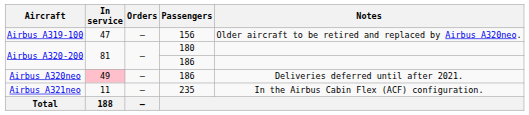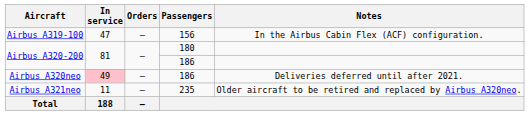 <table class="wikitable" style="border-collapse:collapse; text-align:center; margin:auto;">
 <tr>
 <th>Aircraft</th>
 <th>In<br>service</th>
 <th>Orders</th>
 <th>Passengers</th>
 <th>Notes</th>
 </tr>
 <tr 30>
 <td><a href='#'>Airbus A319-100</a></td>
 <td>47</td>
 <td>—</td>
 <td>156</td>
-<td>Older aircraft to be retired and replaced by <a href='#'>Airbus A320neo</a>.</td>
+<td>In the Airbus Cabin Flex (ACF) configuration.</td>
 </tr>
 <tr 30>
 <td rowspan="2"><a href='#'>Airbus A320-200</a></td>
 <td rowspan="2">81</td>
 <td rowspan="2">—</td>
 <td>180</td>
 <td></td>
 </tr>
 <tr>
 <td>186</td>
 <td></td>
 </tr>
 <tr>
 <td><a href='#'>Airbus A320neo</a></td>
 <td style="background: pink;">49</td>
 <td>—</td>
 <td>186</td>
 <td>Deliveries deferred until after 2021.</td>
 </tr>
 <tr>
 <td><a href='#'>Airbus A321neo</a></td>
 <td>11</td>
 <td>—</td>
 <td>235</td>
-<td>In the Airbus Cabin Flex (ACF) configuration.</td>
+<td>Older aircraft to be retired and replaced by <a href='#'>Airbus A320neo</a>.</td>
 </tr>
 <tr 230>
 <th>Total</th>
 <th>188</th>
 <th>—</th>
 <th colspan="2"></th>
 </tr>
 </table>
